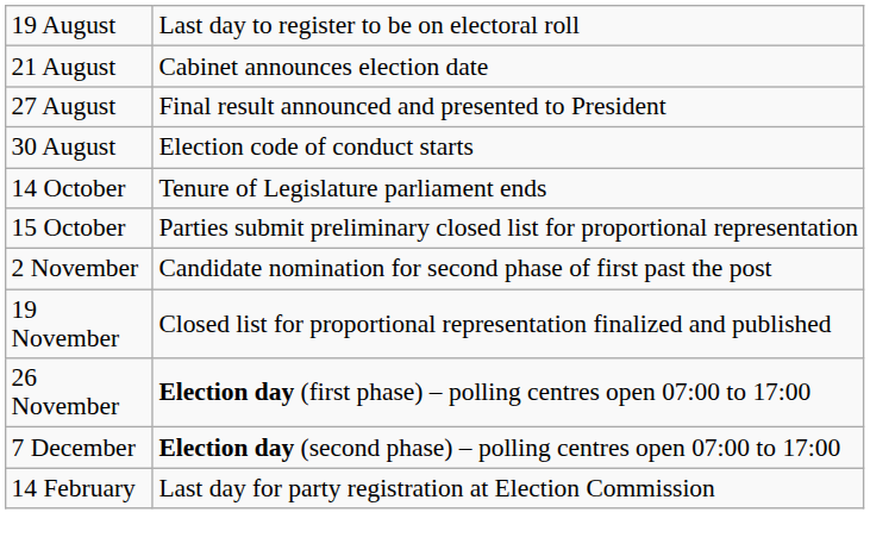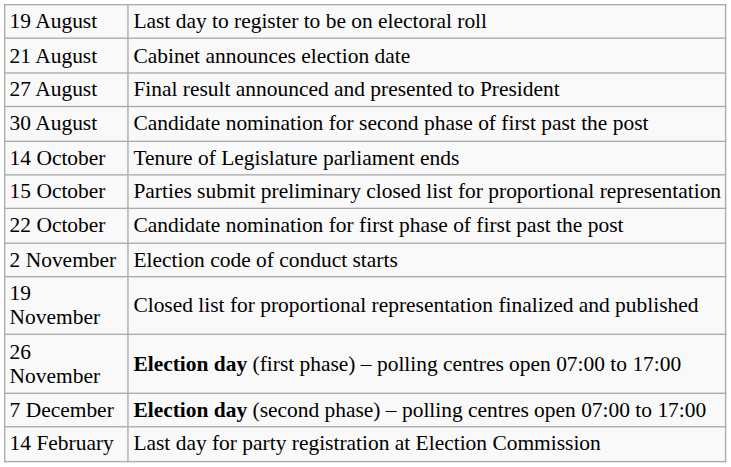 <table class="wikitable">
 <tr>
 <td style="width: 85px;">19 August</td>
 <td>Last day to register to be on electoral roll</td>
 </tr>
 <tr>
 <td>21 August</td>
 <td>Cabinet announces election date</td>
 </tr>
 <tr>
 <td>27 August</td>
 <td>Final result announced and presented to President</td>
 </tr>
 <tr>
 <td>30 August</td>
-<td>Election code of conduct starts</td>
+<td>Candidate nomination for second phase of first past the post</td>
 </tr>
 <tr>
 <td>14 October</td>
 <td>Tenure of Legislature parliament ends</td>
 </tr>
 <tr>
 <td>15 October</td>
 <td>Parties submit preliminary closed list for proportional representation</td>
 </tr>
 <tr>
+<td>22 October</td>
+<td>Candidate nomination for first phase of first past the post</td>
+</tr>
+<tr>
 <td>2 November</td>
-<td>Candidate nomination for second phase of first past the post</td>
+<td>Election code of conduct starts</td>
 </tr>
 <tr>
 <td>19 November</td>
 <td>Closed list for proportional representation finalized and published</td>
 </tr>
 <tr>
 <td>26 November</td>
 <td><strong>Election day</strong> (first phase) – polling centres open 07:00 to 17:00</td>
 </tr>
 <tr>
 <td>7 December</td>
 <td><strong>Election day</strong> (second phase) – polling centres open 07:00 to 17:00</td>
 </tr>
 <tr>
 <td>14 February</td>
 <td>Last day for party registration at Election Commission</td>
 </tr>
 </table>
